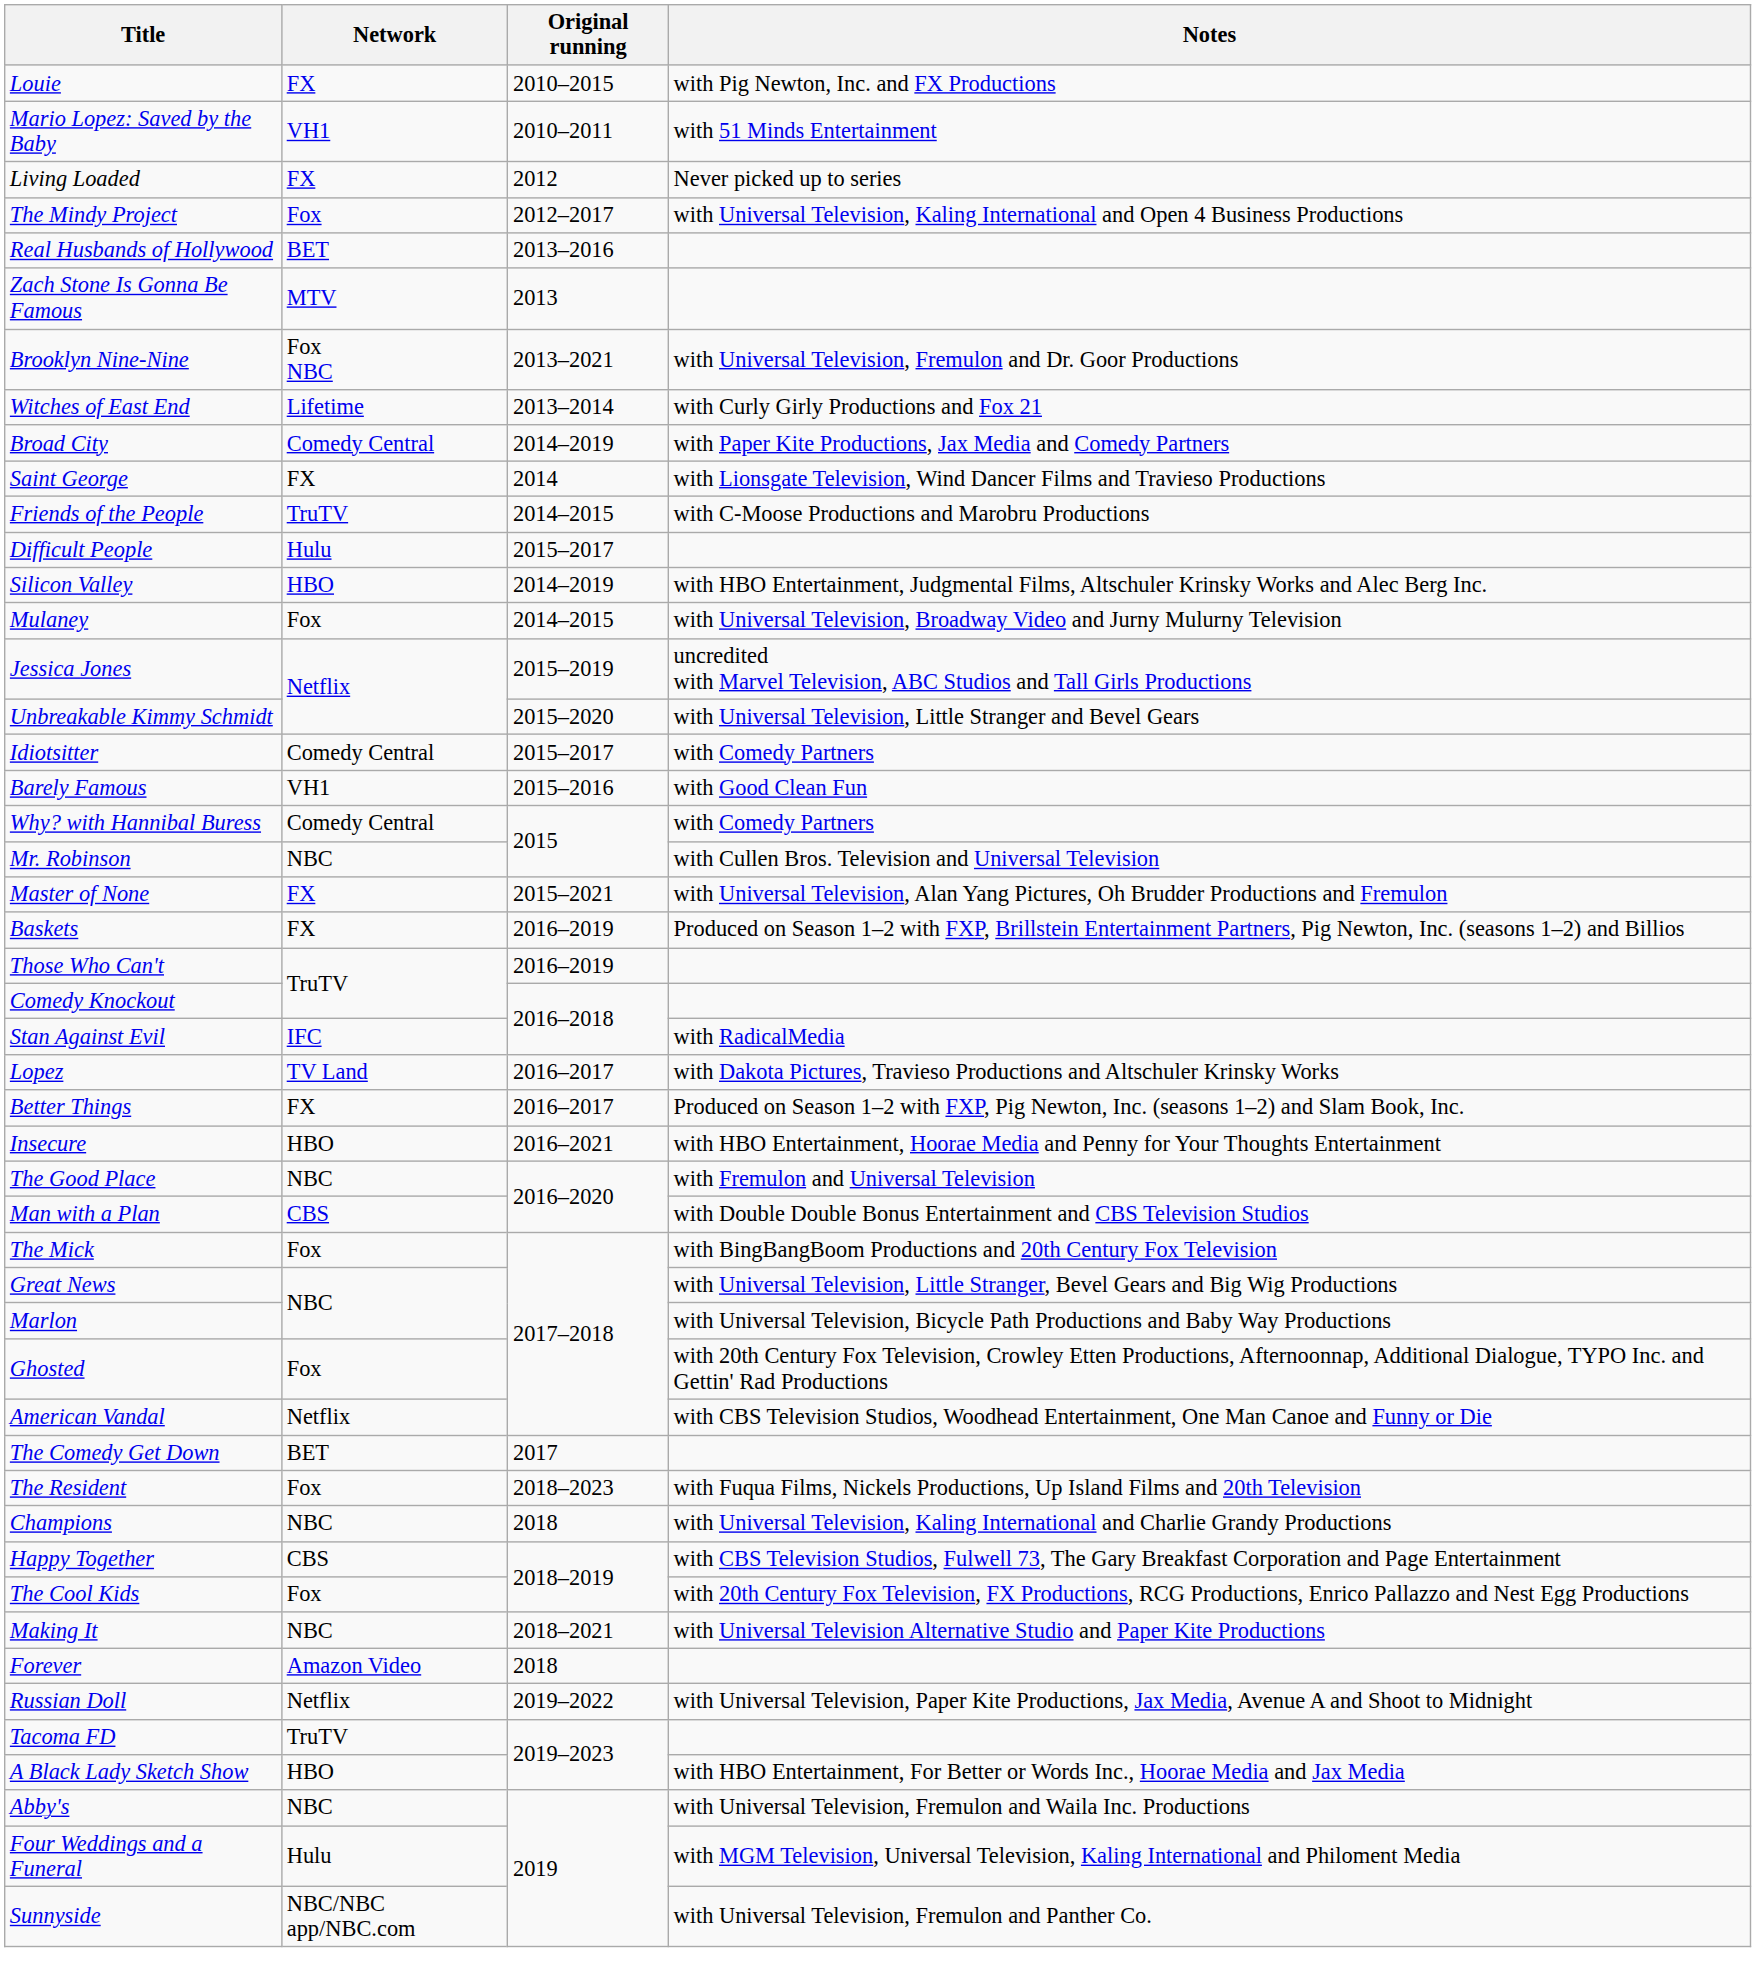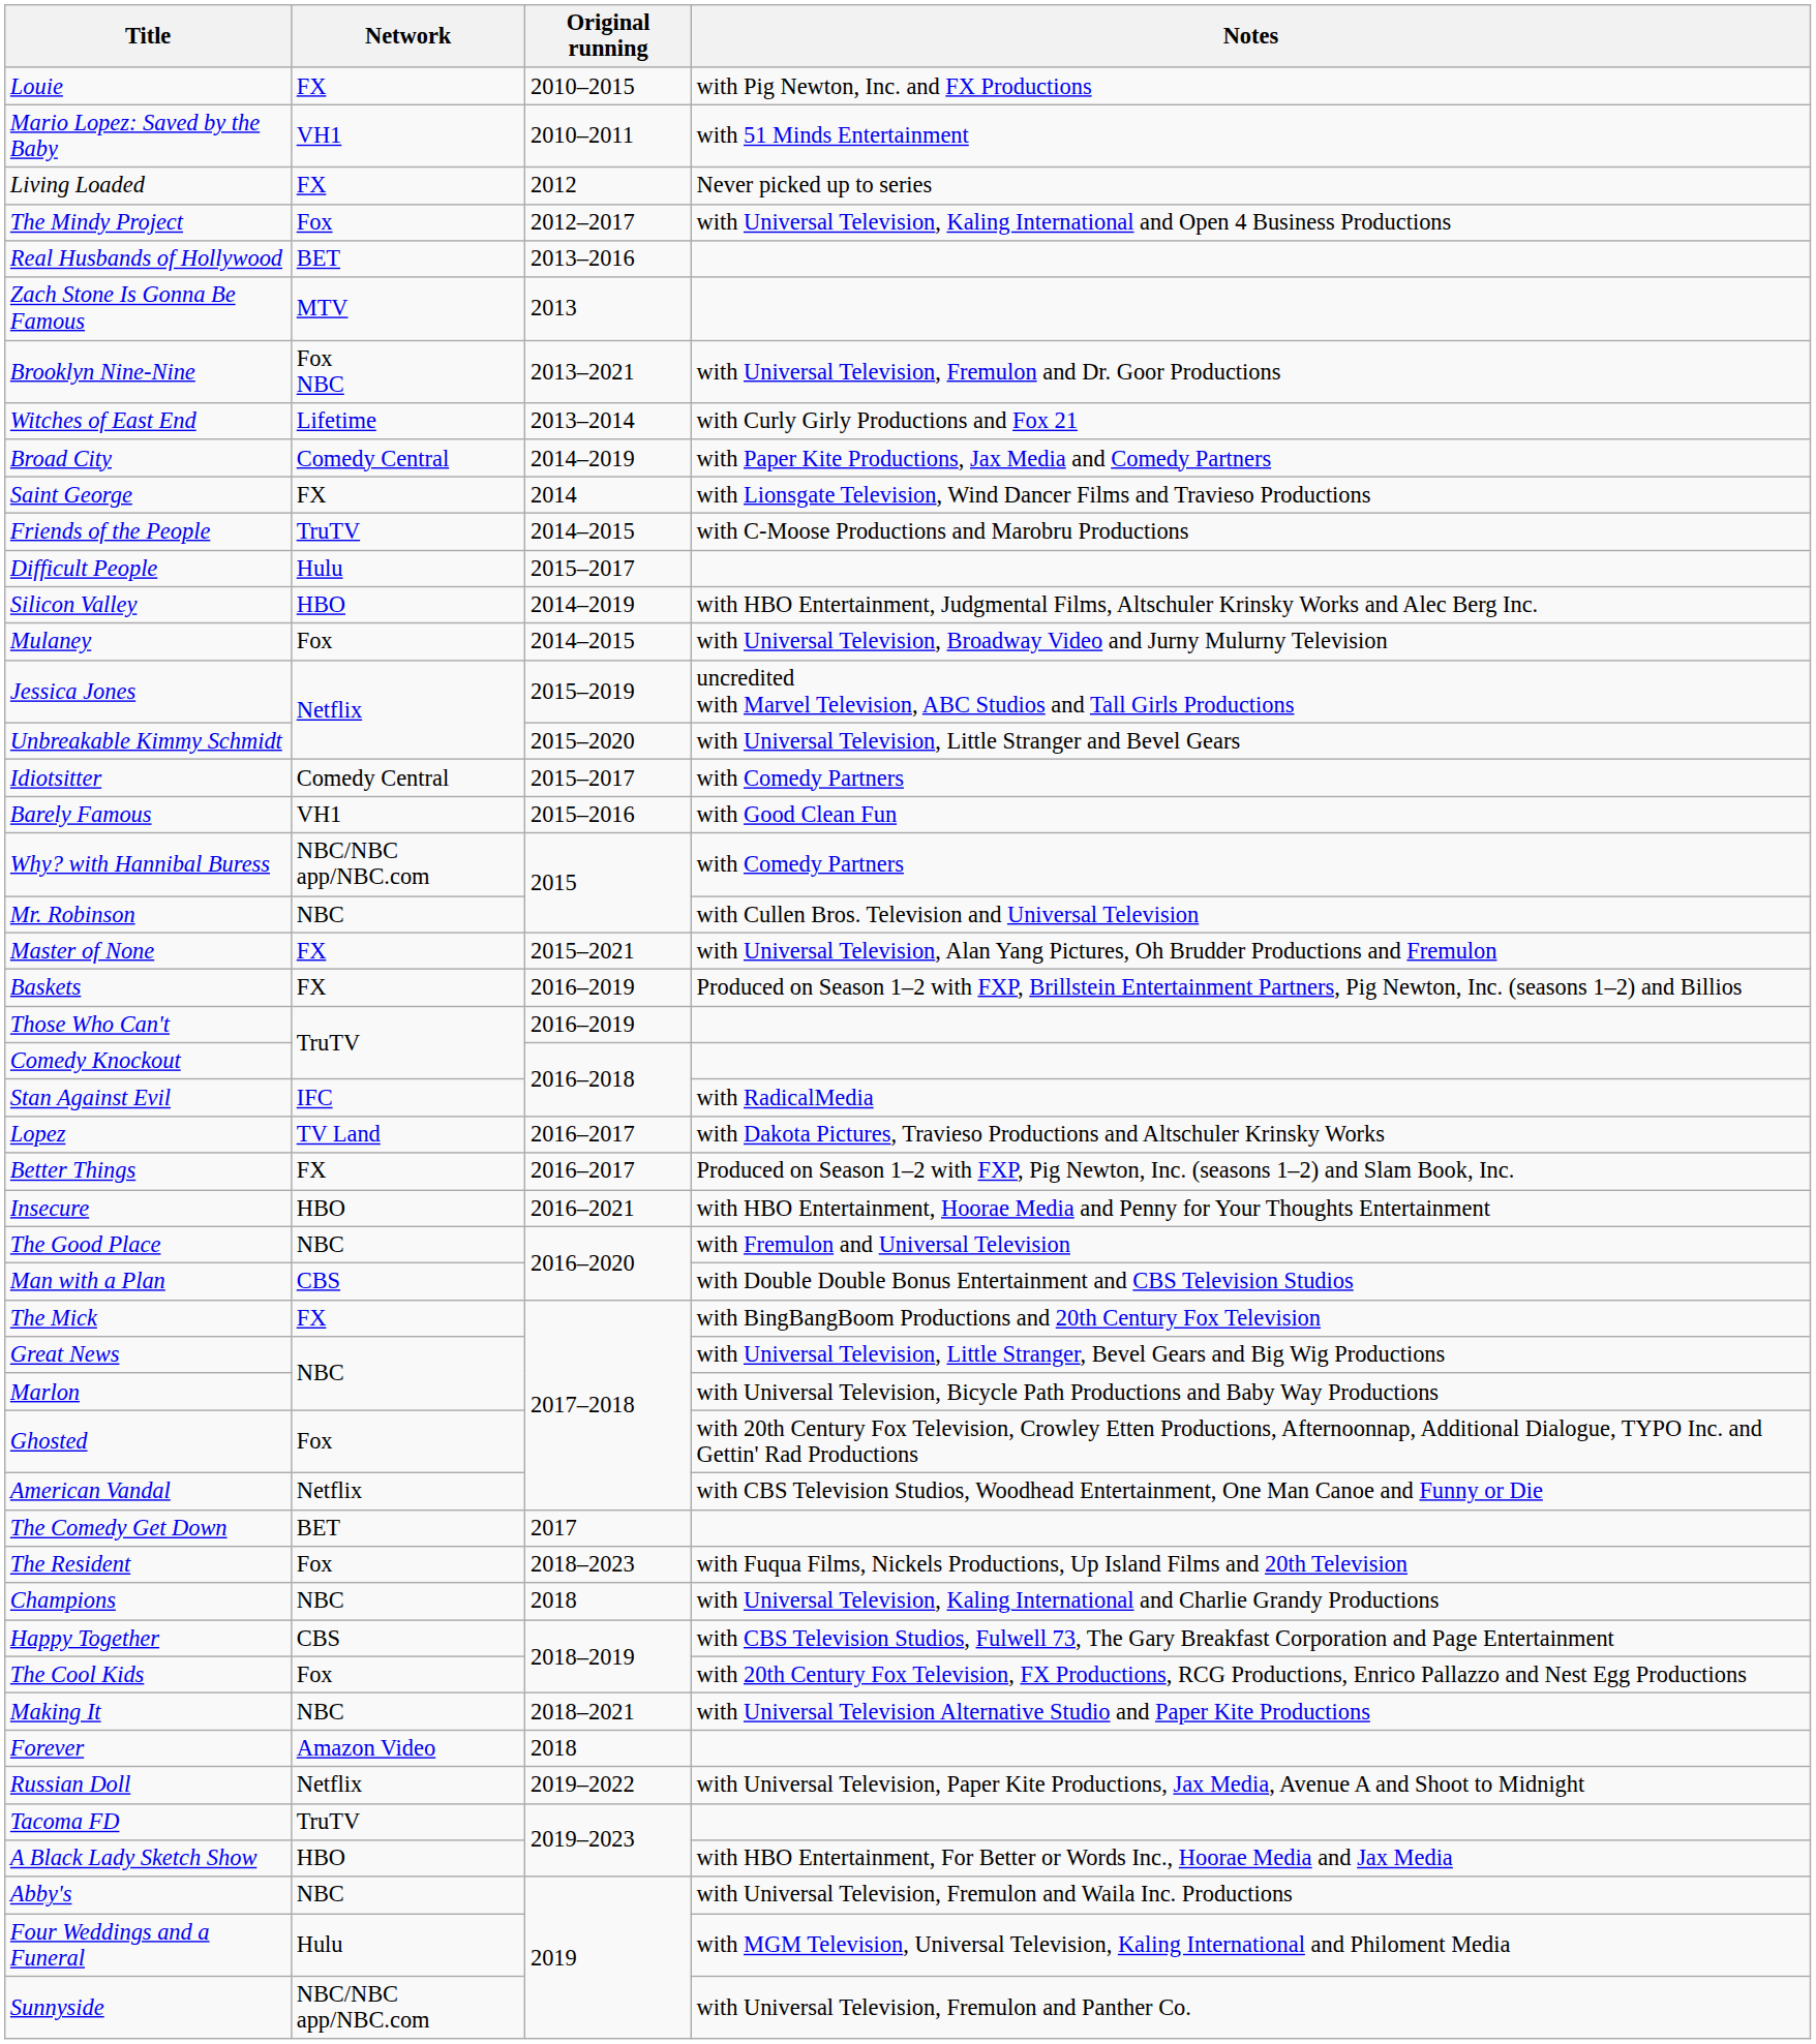 <table class="wikitable sortable">
 <tr>
 <th>Title</th>
 <th>Network</th>
 <th>Original running</th>
 <th>Notes</th>
 </tr>
 <tr>
 <td><em><a href='#'>Louie</a></em></td>
 <td><a href='#'>FX</a></td>
 <td>2010–2015</td>
 <td>with Pig Newton, Inc. and <a href='#'>FX Productions</a></td>
 </tr>
 <tr>
 <td><em><a href='#'>Mario Lopez: Saved by the Baby</a></em></td>
 <td><a href='#'>VH1</a></td>
 <td>2010–2011</td>
 <td>with <a href='#'>51 Minds Entertainment</a></td>
 </tr>
 <tr>
 <td><em>Living Loaded</em></td>
 <td><a href='#'>FX</a></td>
 <td>2012</td>
 <td>Never picked up to series</td>
 </tr>
 <tr>
 <td><em><a href='#'>The Mindy Project</a></em></td>
 <td><a href='#'>Fox</a></td>
 <td>2012–2017</td>
 <td>with <a href='#'>Universal Television</a>, <a href='#'>Kaling International</a> and Open 4 Business Productions</td>
 </tr>
 <tr>
 <td><em><a href='#'>Real Husbands of Hollywood</a></em></td>
 <td><a href='#'>BET</a></td>
 <td>2013–2016</td>
 <td></td>
 </tr>
 <tr>
 <td><em><a href='#'>Zach Stone Is Gonna Be Famous</a></em></td>
 <td><a href='#'>MTV</a></td>
 <td>2013</td>
 <td></td>
 </tr>
 <tr>
 <td><em><a href='#'>Brooklyn Nine-Nine</a></em></td>
 <td>Fox <br> <a href='#'>NBC</a></td>
 <td>2013–2021</td>
 <td>with <a href='#'>Universal Television</a>, <a href='#'>Fremulon</a> and Dr. Goor Productions</td>
 </tr>
 <tr>
 <td><em><a href='#'>Witches of East End</a></em></td>
 <td><a href='#'>Lifetime</a></td>
 <td>2013–2014</td>
 <td>with Curly Girly Productions and <a href='#'>Fox 21</a></td>
 </tr>
 <tr>
 <td><em><a href='#'>Broad City</a></em></td>
 <td><a href='#'>Comedy Central</a></td>
 <td>2014–2019</td>
 <td>with <a href='#'>Paper Kite Productions</a>, <a href='#'>Jax Media</a> and <a href='#'>Comedy Partners</a></td>
 </tr>
 <tr>
 <td><em><a href='#'>Saint George</a></em></td>
 <td>FX</td>
 <td>2014</td>
 <td>with <a href='#'>Lionsgate Television</a>, Wind Dancer Films and Travieso Productions</td>
 </tr>
 <tr>
 <td><em><a href='#'>Friends of the People</a></em></td>
 <td><a href='#'>TruTV</a></td>
 <td>2014–2015</td>
 <td>with C-Moose Productions and Marobru Productions</td>
 </tr>
 <tr>
 <td><em><a href='#'>Difficult People</a></em></td>
 <td><a href='#'>Hulu</a></td>
 <td>2015–2017</td>
 <td></td>
 </tr>
 <tr>
 <td><em><a href='#'>Silicon Valley</a></em></td>
 <td><a href='#'>HBO</a></td>
 <td>2014–2019</td>
 <td>with HBO Entertainment, Judgmental Films, Altschuler Krinsky Works and Alec Berg Inc.</td>
 </tr>
 <tr>
 <td><em><a href='#'>Mulaney</a></em></td>
 <td>Fox</td>
 <td>2014–2015</td>
 <td>with <a href='#'>Universal Television</a>, <a href='#'>Broadway Video</a> and Jurny Mulurny Television</td>
 </tr>
 <tr>
 <td><em><a href='#'>Jessica Jones</a></em></td>
 <td rowspan="2"><a href='#'>Netflix</a></td>
 <td>2015–2019</td>
 <td>uncredited<br>with <a href='#'>Marvel Television</a>, <a href='#'>ABC Studios</a> and <a href='#'>Tall Girls Productions</a></td>
 </tr>
 <tr>
 <td><em><a href='#'>Unbreakable Kimmy Schmidt</a></em></td>
 <td>2015–2020</td>
 <td>with <a href='#'>Universal Television</a>, Little Stranger and Bevel Gears</td>
 </tr>
 <tr>
 <td><em><a href='#'>Idiotsitter</a></em></td>
 <td>Comedy Central</td>
 <td>2015–2017</td>
 <td>with <a href='#'>Comedy Partners</a></td>
 </tr>
 <tr>
 <td><em><a href='#'>Barely Famous</a></em></td>
 <td>VH1</td>
 <td>2015–2016</td>
 <td>with <a href='#'>Good Clean Fun</a></td>
 </tr>
 <tr>
 <td><em><a href='#'>Why? with Hannibal Buress</a></em></td>
-<td>Comedy Central</td>
+<td>NBC/NBC app/NBC.com</td>
 <td rowspan="2">2015</td>
 <td>with <a href='#'>Comedy Partners</a></td>
 </tr>
 <tr>
 <td><em><a href='#'>Mr. Robinson</a></em></td>
 <td>NBC</td>
 <td>with Cullen Bros. Television and <a href='#'>Universal Television</a></td>
 </tr>
 <tr>
 <td><em><a href='#'>Master of None</a></em></td>
 <td><a href='#'>FX</a></td>
 <td>2015–2021</td>
 <td>with <a href='#'>Universal Television</a>, Alan Yang Pictures, Oh Brudder Productions and <a href='#'>Fremulon</a></td>
 </tr>
 <tr>
 <td><em><a href='#'>Baskets</a></em></td>
 <td>FX</td>
 <td>2016–2019</td>
 <td>Produced on Season 1–2 with <a href='#'>FXP</a>, <a href='#'>Brillstein Entertainment Partners</a>, Pig Newton, Inc. (seasons 1–2) and Billios</td>
 </tr>
 <tr>
 <td><em><a href='#'>Those Who Can't</a></em></td>
 <td rowspan="2">TruTV</td>
 <td>2016–2019</td>
 <td></td>
 </tr>
 <tr>
 <td><em><a href='#'>Comedy Knockout</a></em></td>
 <td rowspan="2">2016–2018</td>
 <td></td>
 </tr>
 <tr>
 <td><em><a href='#'>Stan Against Evil</a></em></td>
 <td><a href='#'>IFC</a></td>
 <td>with <a href='#'>RadicalMedia</a></td>
 </tr>
 <tr>
 <td><em><a href='#'>Lopez</a></em></td>
 <td><a href='#'>TV Land</a></td>
 <td>2016–2017</td>
 <td>with <a href='#'>Dakota Pictures</a>, Travieso Productions and Altschuler Krinsky Works</td>
 </tr>
 <tr>
 <td><em><a href='#'>Better Things</a></em></td>
 <td>FX</td>
 <td>2016–2017</td>
 <td>Produced on Season 1–2 with <a href='#'>FXP</a>, Pig Newton, Inc. (seasons 1–2) and Slam Book, Inc.</td>
 </tr>
 <tr>
 <td><em><a href='#'>Insecure</a></em></td>
 <td>HBO</td>
 <td>2016–2021</td>
 <td>with HBO Entertainment, <a href='#'>Hoorae Media</a> and Penny for Your Thoughts Entertainment</td>
 </tr>
 <tr>
 <td><em><a href='#'>The Good Place</a></em></td>
 <td>NBC</td>
 <td rowspan="2">2016–2020</td>
 <td>with <a href='#'>Fremulon</a> and <a href='#'>Universal Television</a></td>
 </tr>
 <tr>
 <td><em><a href='#'>Man with a Plan</a></em></td>
 <td><a href='#'>CBS</a></td>
 <td>with Double Double Bonus Entertainment and <a href='#'>CBS Television Studios</a></td>
 </tr>
 <tr>
 <td><em><a href='#'>The Mick</a></em></td>
-<td>Fox</td>
+<td><a href='#'>FX</a></td>
 <td rowspan="5">2017–2018</td>
 <td>with BingBangBoom Productions and <a href='#'>20th Century Fox Television</a></td>
 </tr>
 <tr>
 <td><em><a href='#'>Great News</a></em></td>
 <td rowspan="2">NBC</td>
 <td>with <a href='#'>Universal Television</a>, <a href='#'>Little Stranger</a>, Bevel Gears and Big Wig Productions</td>
 </tr>
 <tr>
 <td><em><a href='#'>Marlon</a></em></td>
 <td>with Universal Television, Bicycle Path Productions and Baby Way Productions</td>
 </tr>
 <tr>
 <td><em><a href='#'>Ghosted</a></em></td>
 <td>Fox</td>
 <td>with 20th Century Fox Television, Crowley Etten Productions, Afternoonnap, Additional Dialogue, TYPO Inc. and Gettin' Rad Productions</td>
 </tr>
 <tr>
 <td><em><a href='#'>American Vandal</a></em></td>
 <td>Netflix</td>
 <td>with CBS Television Studios, Woodhead Entertainment, One Man Canoe and <a href='#'>Funny or Die</a></td>
 </tr>
 <tr>
 <td><em><a href='#'>The Comedy Get Down</a></em></td>
 <td>BET</td>
 <td>2017</td>
 <td></td>
 </tr>
 <tr>
 <td><em><a href='#'>The Resident</a></em></td>
 <td>Fox</td>
 <td>2018–2023</td>
 <td>with Fuqua Films, Nickels Productions, Up Island Films and <a href='#'>20th Television</a></td>
 </tr>
 <tr>
 <td><em><a href='#'>Champions</a></em></td>
 <td>NBC</td>
 <td>2018</td>
 <td>with <a href='#'>Universal Television</a>, <a href='#'>Kaling International</a> and Charlie Grandy Productions</td>
 </tr>
 <tr>
 <td><em><a href='#'>Happy Together</a></em></td>
 <td>CBS</td>
 <td rowspan="2">2018–2019</td>
 <td>with <a href='#'>CBS Television Studios</a>, <a href='#'>Fulwell 73</a>, The Gary Breakfast Corporation and Page Entertainment</td>
 </tr>
 <tr>
 <td><em><a href='#'>The Cool Kids</a></em></td>
 <td>Fox</td>
 <td>with <a href='#'>20th Century Fox Television</a>, <a href='#'>FX Productions</a>, RCG Productions, Enrico Pallazzo and Nest Egg Productions</td>
 </tr>
 <tr>
 <td><em><a href='#'>Making It</a></em></td>
 <td>NBC</td>
 <td>2018–2021</td>
 <td>with <a href='#'>Universal Television Alternative Studio</a> and <a href='#'>Paper Kite Productions</a></td>
 </tr>
 <tr>
 <td><em><a href='#'>Forever</a></em></td>
 <td><a href='#'>Amazon Video</a></td>
 <td>2018</td>
 <td></td>
 </tr>
 <tr>
 <td><em><a href='#'>Russian Doll</a></em></td>
 <td>Netflix</td>
 <td>2019–2022</td>
 <td>with Universal Television, Paper Kite Productions, <a href='#'>Jax Media</a>, Avenue A and Shoot to Midnight</td>
 </tr>
 <tr>
 <td><em><a href='#'>Tacoma FD</a></em></td>
 <td>TruTV</td>
 <td rowspan="2">2019–2023</td>
 </tr>
 <tr>
 <td><em><a href='#'>A Black Lady Sketch Show</a></em></td>
 <td>HBO</td>
 <td>with HBO Entertainment, For Better or Words Inc., <a href='#'>Hoorae Media</a> and <a href='#'>Jax Media</a></td>
 </tr>
 <tr>
 <td><em><a href='#'>Abby's</a></em></td>
 <td>NBC</td>
 <td rowspan="3">2019</td>
 <td>with Universal Television, Fremulon and Waila Inc. Productions</td>
 </tr>
 <tr>
 <td><em><a href='#'>Four Weddings and a Funeral</a></em></td>
 <td>Hulu</td>
 <td>with <a href='#'>MGM Television</a>, Universal Television, <a href='#'>Kaling International</a> and Philoment Media</td>
 </tr>
 <tr>
 <td><em><a href='#'>Sunnyside</a></em></td>
 <td>NBC/NBC app/NBC.com</td>
 <td>with Universal Television, Fremulon and Panther Co.</td>
 </tr>
 </table>
